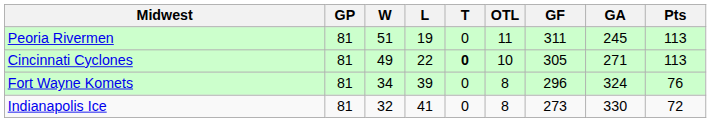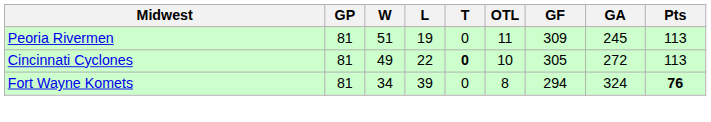 <table class="wikitable">
 <tr>
 <th width="40%">Midwest</th>
 <th width="5%">GP</th>
 <th width="5%">W</th>
 <th width="5%">L</th>
 <th width="5%">T</th>
 <th width="5%">OTL</th>
 <th width="7.5%">GF</th>
 <th width="7.5%">GA</th>
 <th width="7.5%">Pts</th>
 </tr>
 <tr align="center" bgcolor="#CCFFCC">
 <td align="left"><a href='#'>Peoria Rivermen</a></td>
 <td>81</td>
 <td>51</td>
 <td>19</td>
 <td>0</td>
 <td>11</td>
-<td>311</td>
+<td>309</td>
 <td>245</td>
 <td>113</td>
 </tr>
 <tr align="center" bgcolor="#CCFFCC">
 <td align="left"><a href='#'>Cincinnati Cyclones</a></td>
 <td>81</td>
 <td>49</td>
 <td>22</td>
 <td><strong>0</strong></td>
 <td>10</td>
 <td>305</td>
-<td>271</td>
+<td>272</td>
 <td>113</td>
 </tr>
 <tr align="center" bgcolor="#CCFFCC">
 <td align="left"><a href='#'>Fort Wayne Komets</a></td>
 <td>81</td>
 <td>34</td>
 <td>39</td>
 <td>0</td>
 <td>8</td>
-<td>296</td>
+<td>294</td>
 <td>324</td>
-<td>76</td>
-</tr>
-<tr align="center">
-<td align="left"><a href='#'>Indianapolis Ice</a></td>
-<td>81</td>
-<td>32</td>
-<td>41</td>
-<td>0</td>
-<td>8</td>
-<td>273</td>
-<td>330</td>
-<td>72</td>
+<td><strong>76</strong></td>
 </tr>
 </table>
